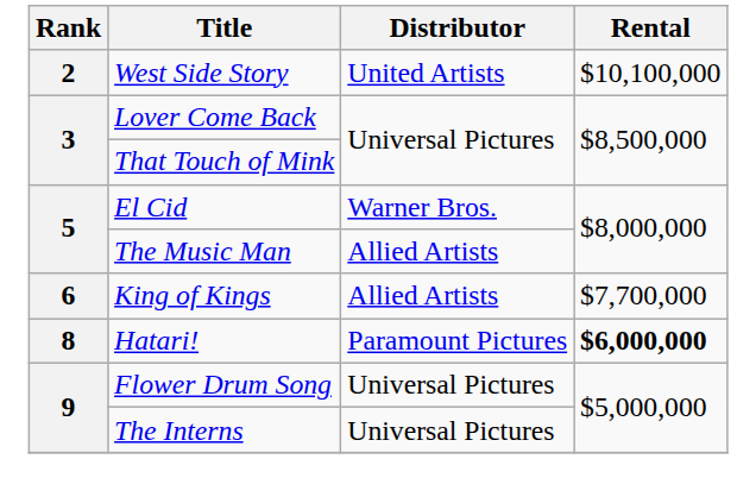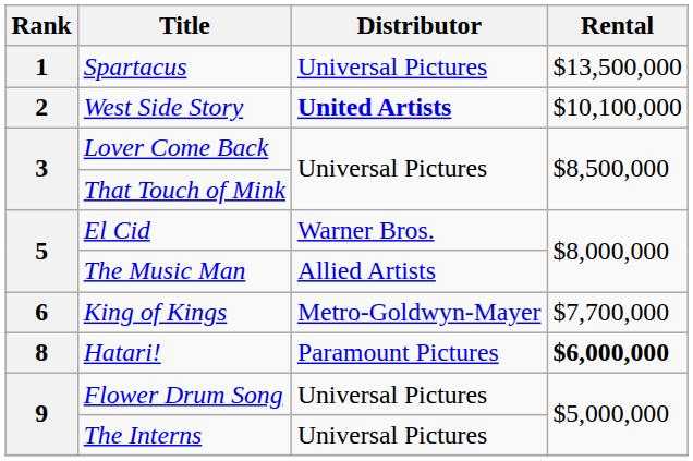 <table class="wikitable sortable" style="margin:auto; margin:auto;">
 <tr>
 <th>Rank</th>
 <th>Title</th>
 <th>Distributor</th>
 <th>Rental</th>
 </tr>
 <tr>
+<th style="text-align:center;">1</th>
+<td><em><a href='#'>Spartacus</a></em></td>
+<td><a href='#'>Universal Pictures</a></td>
+<td>$13,500,000</td>
+</tr>
+<tr>
 <th style="text-align:center;">2</th>
 <td><em><a href='#'>West Side Story</a></em></td>
-<td><a href='#'>United Artists</a></td>
+<td><strong><a href='#'>United Artists</a></strong></td>
 <td>$10,100,000</td>
 </tr>
 <tr>
 <th rowspan="2" style="text-align:center;">3</th>
 <td><em><a href='#'>Lover Come Back</a></em></td>
 <td rowspan="2">Universal Pictures</td>
 <td rowspan="2">$8,500,000</td>
 </tr>
 <tr>
 <td><em><a href='#'>That Touch of Mink</a></em></td>
 </tr>
 <tr>
 <th rowspan="2" style="text-align:center;">5</th>
 <td><em><a href='#'>El Cid</a></em></td>
 <td><a href='#'>Warner Bros.</a></td>
 <td rowspan="2">$8,000,000</td>
 </tr>
 <tr>
 <td><em><a href='#'>The Music Man</a></em></td>
 <td><a href='#'>Allied Artists</a></td>
 </tr>
 <tr>
 <th style="text-align:center;">6</th>
 <td><em><a href='#'>King of Kings</a></em></td>
-<td><a href='#'>Allied Artists</a></td>
+<td><a href='#'>Metro-Goldwyn-Mayer</a></td>
 <td>$7,700,000</td>
 </tr>
 <tr>
 <th style="text-align:center;">8</th>
 <td><em><a href='#'>Hatari!</a></em></td>
 <td><a href='#'>Paramount Pictures</a></td>
 <td><strong>$6,000,000</strong></td>
 </tr>
 <tr>
 <th rowspan="2" style="text-align:center;">9</th>
 <td><em><a href='#'>Flower Drum Song</a></em></td>
 <td>Universal Pictures</td>
 <td rowspan="2">$5,000,000</td>
 </tr>
 <tr>
 <td><em><a href='#'>The Interns</a></em></td>
 <td>Universal Pictures</td>
 </tr>
 <tr>
 </tr>
 </table>
